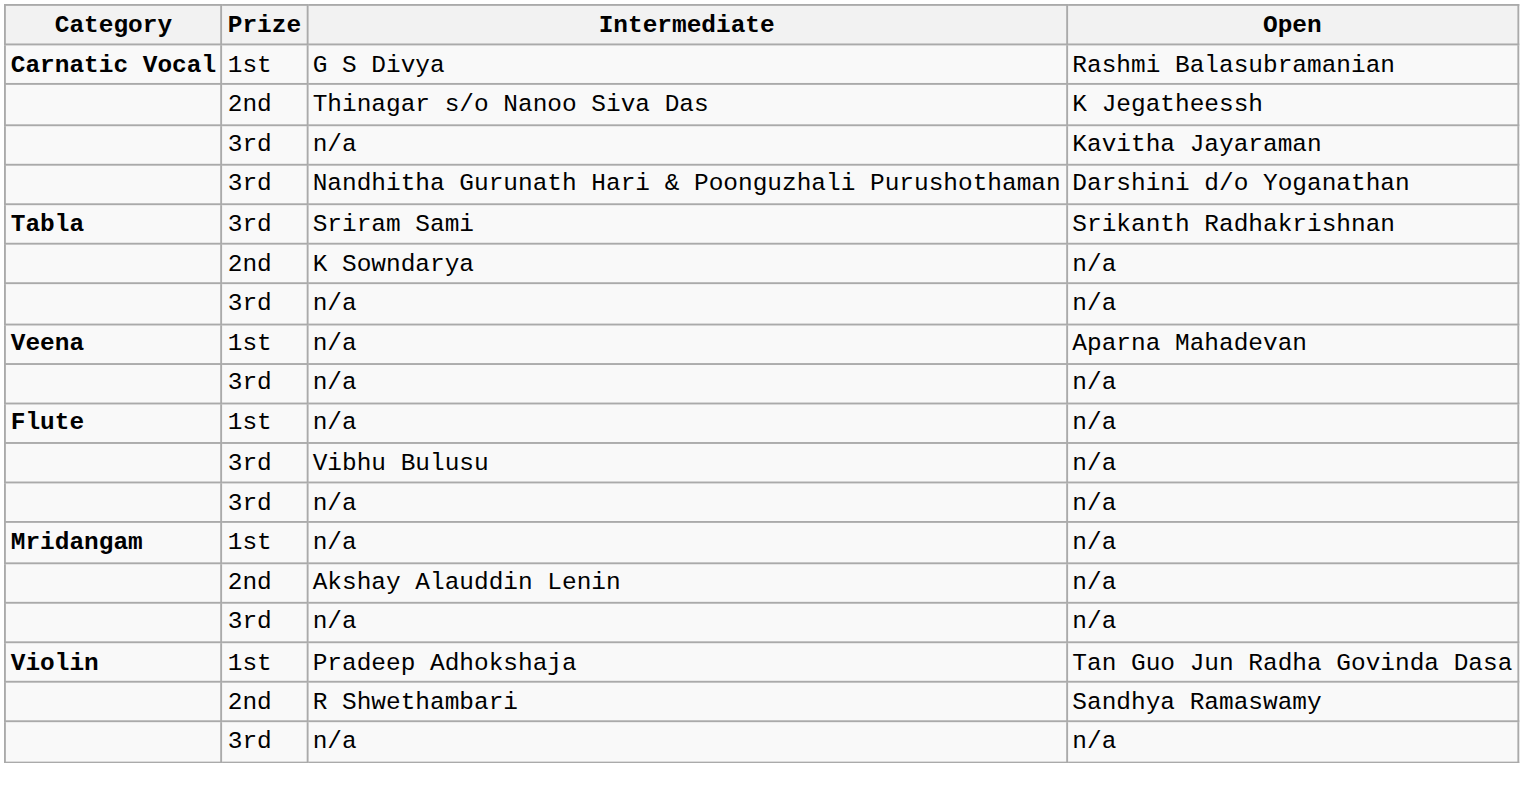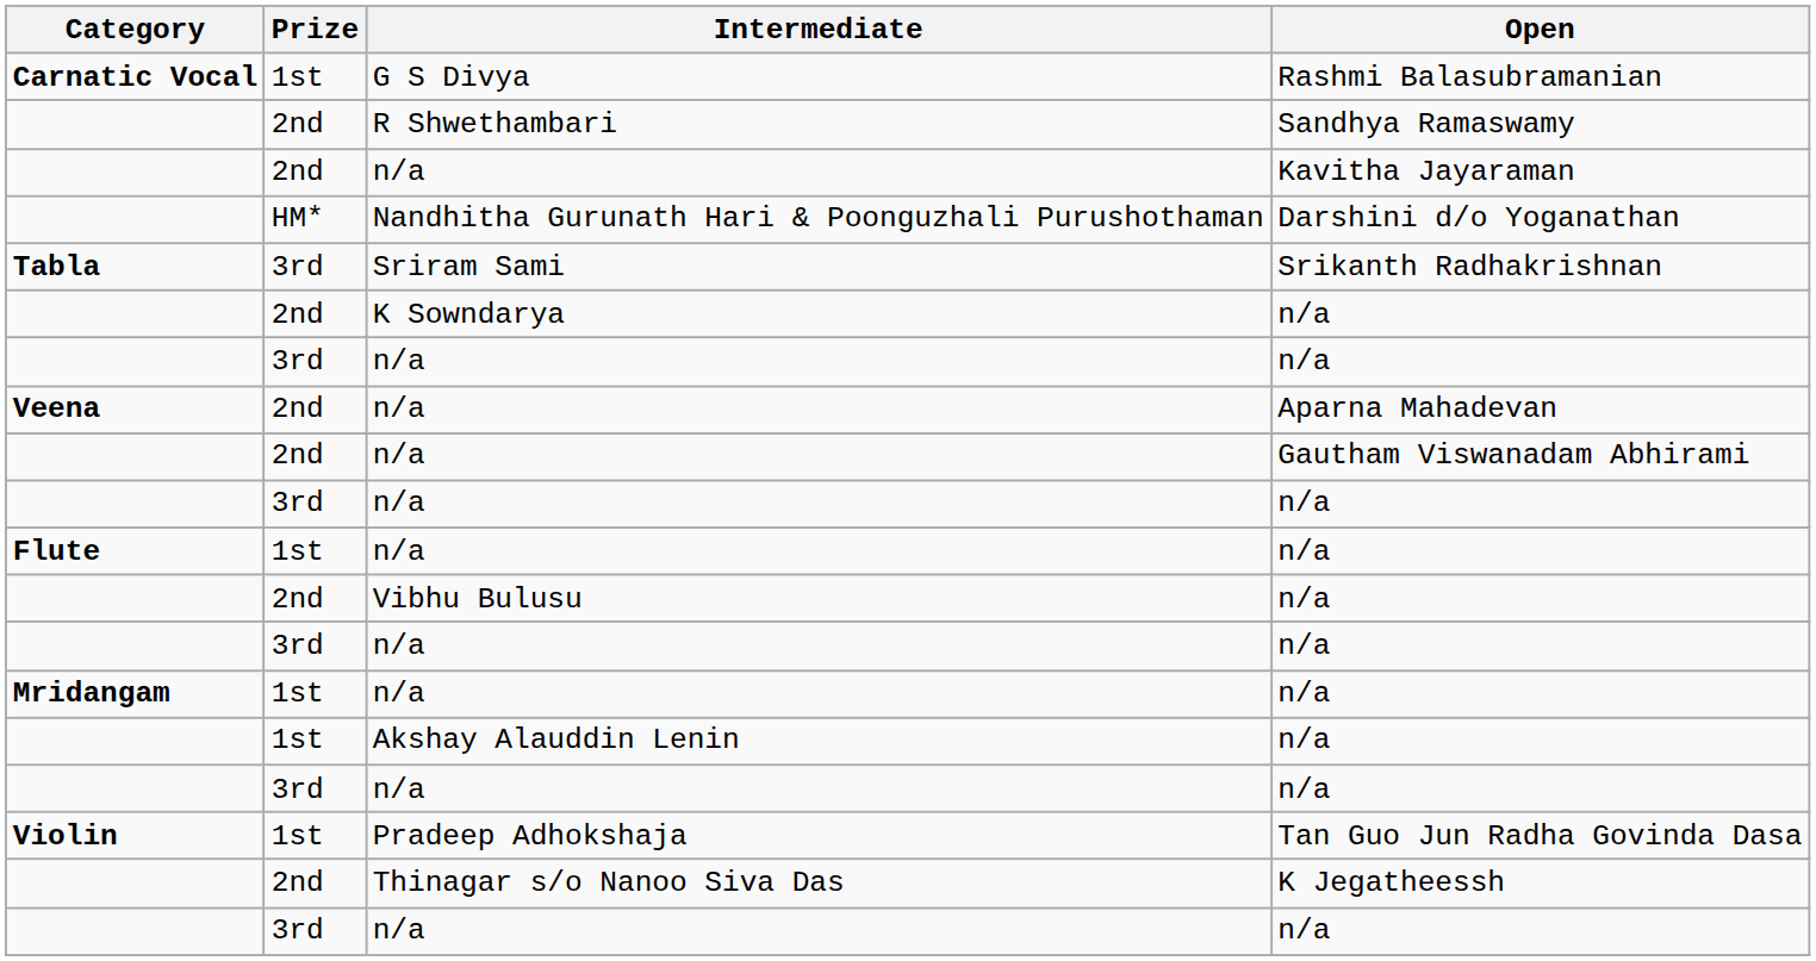 <table class="wikitable">
 <tr>
 <th>Category</th>
 <th>Prize</th>
 <th>Intermediate</th>
 <th>Open</th>
 </tr>
 <tr>
 <td><strong>Carnatic Vocal</strong></td>
 <td>1st</td>
 <td>G S Divya</td>
 <td>Rashmi Balasubramanian</td>
 </tr>
 <tr>
 <td></td>
 <td>2nd</td>
-<td>Thinagar s/o Nanoo Siva Das</td>
-<td>K Jegatheessh</td>
+<td>R Shwethambari</td>
+<td>Sandhya Ramaswamy</td>
 </tr>
 <tr>
 <td></td>
-<td>3rd</td>
+<td>2nd</td>
 <td>n/a</td>
 <td>Kavitha Jayaraman</td>
 </tr>
 <tr>
 <td></td>
-<td>3rd</td>
+<td>HM*</td>
 <td>Nandhitha Gurunath Hari & Poonguzhali Purushothaman</td>
 <td>Darshini d/o Yoganathan</td>
 </tr>
 <tr>
 <td><strong>Tabla</strong></td>
 <td>3rd</td>
 <td>Sriram Sami</td>
 <td>Srikanth Radhakrishnan</td>
 </tr>
 <tr>
 <td></td>
 <td>2nd</td>
 <td>K Sowndarya</td>
 <td>n/a</td>
 </tr>
 <tr>
 <td></td>
 <td>3rd</td>
 <td>n/a</td>
 <td>n/a</td>
 </tr>
 <tr>
 <td><strong>Veena</strong></td>
-<td>1st</td>
+<td>2nd</td>
 <td>n/a</td>
 <td>Aparna Mahadevan</td>
+</tr>
+<tr>
+<td></td>
+<td>2nd</td>
+<td>n/a</td>
+<td>Gautham Viswanadam Abhirami</td>
 </tr>
 <tr>
 <td></td>
 <td>3rd</td>
 <td>n/a</td>
 <td>n/a</td>
 </tr>
 <tr>
 <td><strong>Flute</strong></td>
 <td>1st</td>
 <td>n/a</td>
 <td>n/a</td>
 </tr>
 <tr>
 <td></td>
-<td>3rd</td>
+<td>2nd</td>
 <td>Vibhu Bulusu</td>
 <td>n/a</td>
 </tr>
 <tr>
 <td></td>
 <td>3rd</td>
 <td>n/a</td>
 <td>n/a</td>
 </tr>
 <tr>
 <td><strong>Mridangam</strong></td>
 <td>1st</td>
 <td>n/a</td>
 <td>n/a</td>
 </tr>
 <tr>
 <td></td>
-<td>2nd</td>
+<td>1st</td>
 <td>Akshay Alauddin Lenin</td>
 <td>n/a</td>
 </tr>
 <tr>
 <td></td>
 <td>3rd</td>
 <td>n/a</td>
 <td>n/a</td>
 </tr>
 <tr>
 <td><strong>Violin</strong></td>
 <td>1st</td>
 <td>Pradeep Adhokshaja</td>
 <td>Tan Guo Jun Radha Govinda Dasa</td>
 </tr>
 <tr>
 <td></td>
 <td>2nd</td>
-<td>R Shwethambari</td>
-<td>Sandhya Ramaswamy</td>
+<td>Thinagar s/o Nanoo Siva Das</td>
+<td>K Jegatheessh</td>
 </tr>
 <tr>
 <td></td>
 <td>3rd</td>
 <td>n/a</td>
 <td>n/a</td>
 </tr>
 </table>
